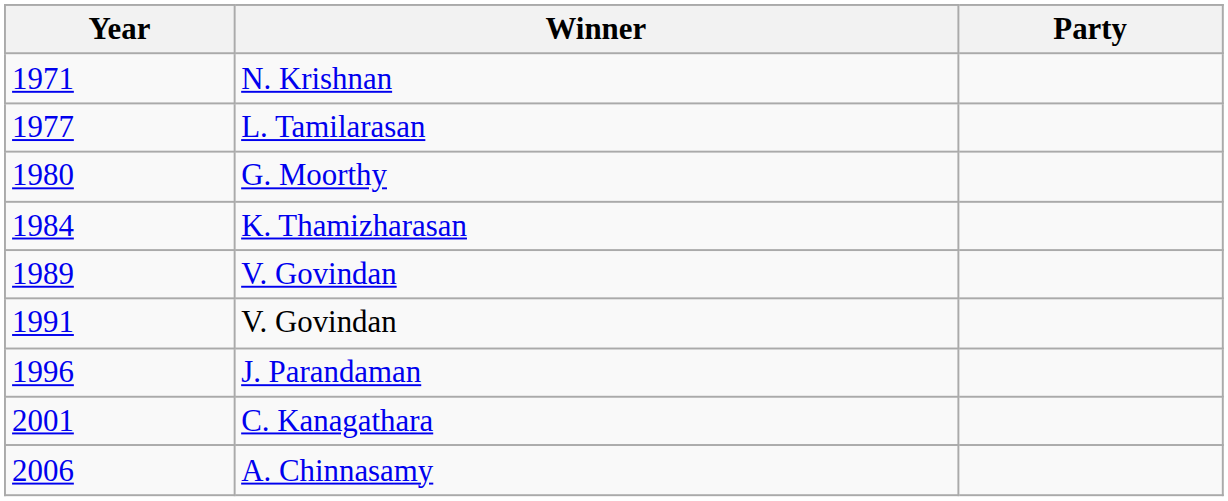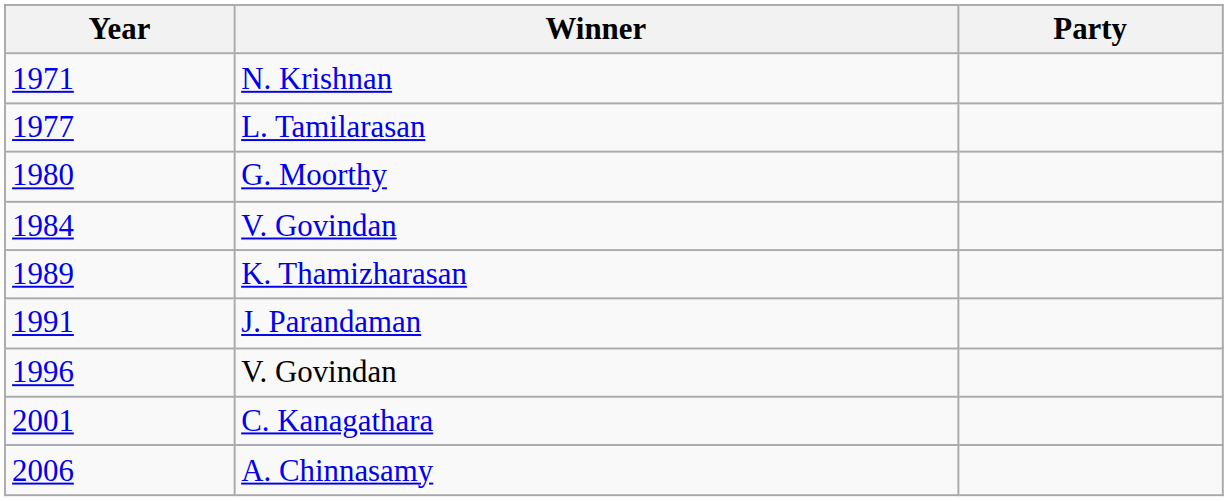 <table class="wikitable sortable" width="50%">
 <tr>
 <th>Year</th>
 <th>Winner</th>
 <th colspan="2">Party</th>
 </tr>
 <tr>
 <td><a href='#'>1971</a></td>
 <td><a href='#'>N. Krishnan</a></td>
 <td></td>
 </tr>
 <tr>
 <td><a href='#'>1977</a></td>
 <td><a href='#'>L. Tamilarasan</a></td>
 <td></td>
 </tr>
 <tr>
 <td><a href='#'>1980</a></td>
 <td><a href='#'>G. Moorthy</a></td>
 <td></td>
 </tr>
 <tr>
 <td><a href='#'>1984</a></td>
+<td><a href='#'>V. Govindan</a></td>
+<td></td>
+</tr>
+<tr>
+<td><a href='#'>1989</a></td>
 <td><a href='#'>K. Thamizharasan</a></td>
 <td></td>
 </tr>
 <tr>
-<td><a href='#'>1989</a></td>
-<td><a href='#'>V. Govindan</a></td>
-<td></td>
-</tr>
-<tr>
 <td><a href='#'>1991</a></td>
-<td>V. Govindan</td>
+<td><a href='#'>J. Parandaman</a></td>
 <td></td>
 </tr>
 <tr>
 <td><a href='#'>1996</a></td>
-<td><a href='#'>J. Parandaman</a></td>
+<td>V. Govindan</td>
 <td></td>
 </tr>
 <tr>
 <td><a href='#'>2001</a></td>
 <td><a href='#'>C. Kanagathara</a></td>
 <td></td>
 </tr>
 <tr>
 <td><a href='#'>2006</a></td>
 <td><a href='#'>A. Chinnasamy</a></td>
 <td></td>
 </tr>
 </table>
